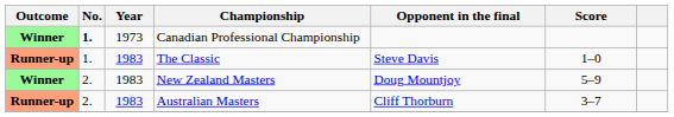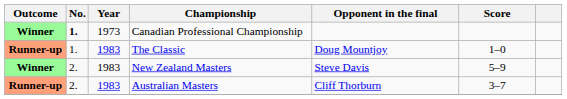 <table class="sortable wikitable plainrowheaders">
 <tr>
 <th scope="col" width="80">Outcome</th>
 <th scope="col" width="5">No.</th>
 <th scope="col" width="50">Year</th>
 <th scope="col" width="250">Championship</th>
 <th scope="col" width="200">Opponent in the final</th>
 <th scope="col" align="center" width="100">Score</th>
 <th scope="col" class="unsortable" width="30"></th>
 </tr>
 <tr>
 <th scope="row" style="background:#98FB98;">Winner</th>
 <td><strong>1.</strong></td>
 <td align="center">1973</td>
 <td>Canadian Professional Championship</td>
 <td></td>
 <td></td>
 <td align="center"></td>
 </tr>
 <tr>
 <th scope="row" style="background:#ffa07a;">Runner-up</th>
 <td>1.</td>
 <td align="center"><a href='#'>1983</a></td>
 <td><a href='#'>The Classic</a></td>
-<td> <a href='#'>Steve Davis</a></td>
+<td> <a href='#'>Doug Mountjoy</a></td>
 <td align="center">1–0</td>
 <td align="center"></td>
 </tr>
 <tr>
 <th scope="row" style="background:#98FB98">Winner</th>
 <td>2.</td>
 <td align="center">1983</td>
 <td><a href='#'>New Zealand Masters</a></td>
-<td> <a href='#'>Doug Mountjoy</a></td>
+<td> <a href='#'>Steve Davis</a></td>
 <td align="center">5–9</td>
 <td align="center"></td>
 </tr>
 <tr>
 <th scope="row" style="background:#ffa07a;">Runner-up</th>
 <td>2.</td>
 <td align="center"><a href='#'>1983</a></td>
 <td><a href='#'>Australian Masters</a></td>
 <td> <a href='#'>Cliff Thorburn</a></td>
 <td align="center">3–7</td>
 <td align="center"></td>
 </tr>
 <tr>
 </tr>
 </table>
